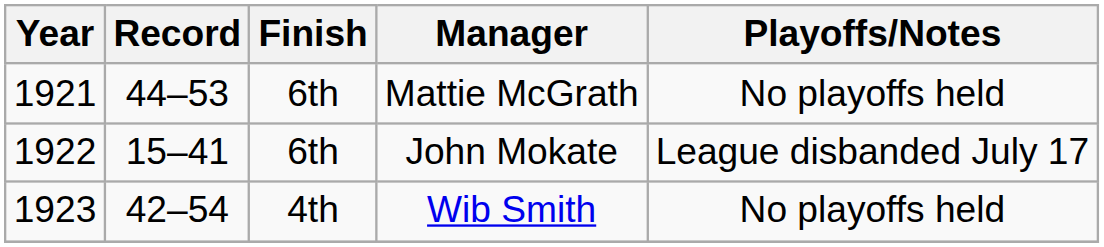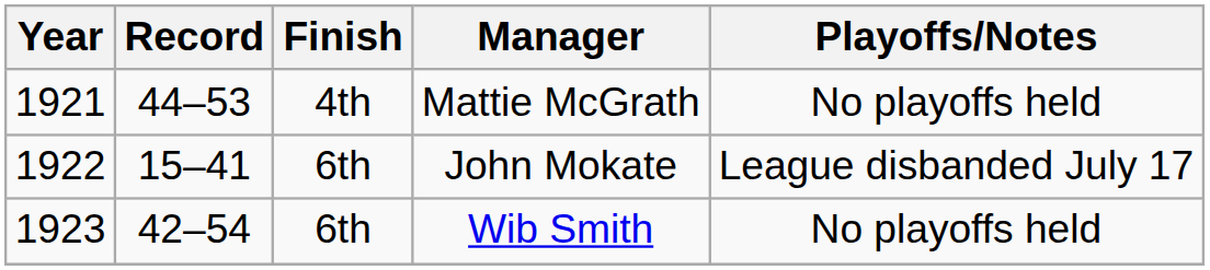 <table class="wikitable" style="text-align:center">
 <tr>
 <th>Year</th>
 <th>Record</th>
 <th>Finish</th>
 <th>Manager</th>
 <th>Playoffs/Notes</th>
 </tr>
 <tr>
 <td>1921</td>
 <td>44–53</td>
-<td>6th</td>
+<td>4th</td>
 <td>Mattie McGrath</td>
 <td>No playoffs held</td>
 </tr>
 <tr>
 <td>1922</td>
 <td>15–41</td>
 <td>6th</td>
 <td>John Mokate</td>
 <td>League disbanded July 17</td>
 </tr>
 <tr>
 <td>1923</td>
 <td>42–54</td>
-<td>4th</td>
+<td>6th</td>
 <td><a href='#'>Wib Smith</a></td>
 <td>No playoffs held</td>
 </tr>
 <tr>
 </tr>
 </table>
